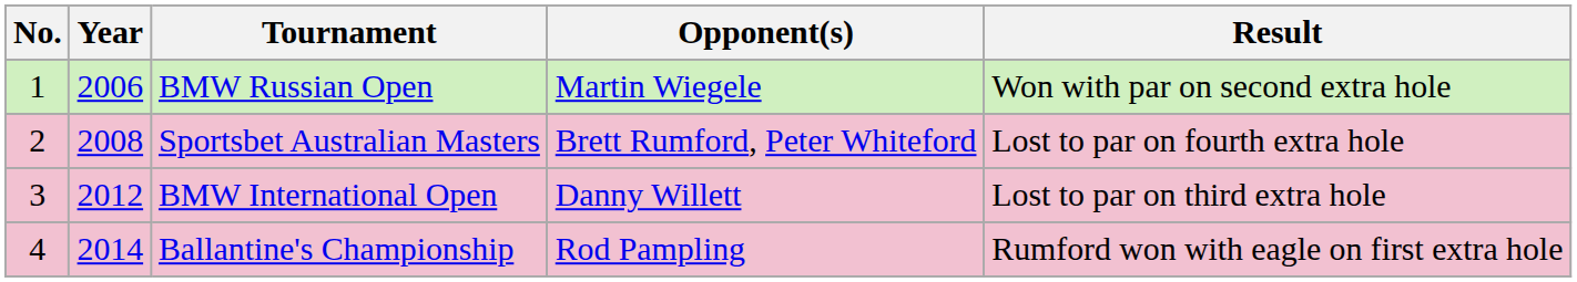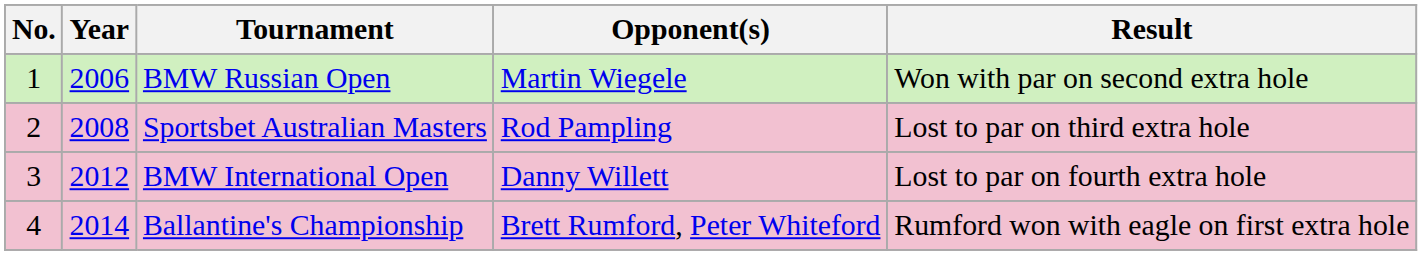 <table class="wikitable" style="font-size:95%;">
 <tr>
 <th>No.</th>
 <th>Year</th>
 <th>Tournament</th>
 <th>Opponent(s)</th>
 <th>Result</th>
 </tr>
 <tr style="background:#D0F0C0;">
 <td align=center>1</td>
 <td><a href='#'>2006</a></td>
 <td><a href='#'>BMW Russian Open</a></td>
 <td> <a href='#'>Martin Wiegele</a></td>
 <td>Won with par on second extra hole</td>
 </tr>
 <tr style="background:#F2C1D1;">
 <td align=center>2</td>
 <td><a href='#'>2008</a></td>
 <td><a href='#'>Sportsbet Australian Masters</a></td>
-<td> <a href='#'>Brett Rumford</a>,  <a href='#'>Peter Whiteford</a></td>
-<td>Lost to par on fourth extra hole</td>
+<td> <a href='#'>Rod Pampling</a></td>
+<td>Lost to par on third extra hole</td>
 </tr>
 <tr style="background:#F2C1D1;">
 <td align=center>3</td>
 <td><a href='#'>2012</a></td>
 <td><a href='#'>BMW International Open</a></td>
 <td> <a href='#'>Danny Willett</a></td>
-<td>Lost to par on third extra hole</td>
+<td>Lost to par on fourth extra hole</td>
 </tr>
 <tr style="background:#F2C1D1;">
 <td align=center>4</td>
 <td><a href='#'>2014</a></td>
 <td><a href='#'>Ballantine's Championship</a></td>
-<td> <a href='#'>Rod Pampling</a></td>
+<td> <a href='#'>Brett Rumford</a>,  <a href='#'>Peter Whiteford</a></td>
 <td>Rumford won with eagle on first extra hole</td>
 </tr>
 </table>
